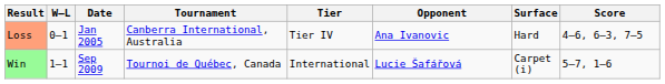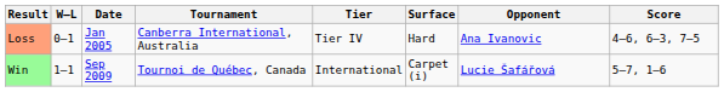 <table class="sortable wikitable">
 <tr>
 <th>Result</th>
 <th style="width:30px" class="unsortable">W–L</th>
 <th style="width:55px">Date</th>
 <th style="width:200px">Tournament</th>
 <th>Tier</th>
+<th style="width:50px">Surface</th>
 <th style="width:170px">Opponent</th>
-<th style="width:50px">Surface</th>
 <th style="width:120px" class="unsortable">Score</th>
 </tr>
 <tr>
 <td style="background:#ffa07a;">Loss</td>
 <td>0–1</td>
 <td><a href='#'>Jan 2005</a></td>
 <td><a href='#'>Canberra International</a>, Australia</td>
 <td>Tier IV</td>
+<td>Hard</td>
 <td> <a href='#'>Ana Ivanovic</a></td>
-<td>Hard</td>
 <td>4–6, 6–3, 7–5</td>
 </tr>
 <tr>
 <td style="background:#98fb98;">Win</td>
 <td>1–1</td>
 <td><a href='#'>Sep 2009</a></td>
 <td><a href='#'>Tournoi de Québec</a>, Canada</td>
 <td>International</td>
+<td>Carpet (i)</td>
 <td> <a href='#'>Lucie Šafářová</a></td>
-<td>Carpet (i)</td>
 <td>5–7, 1–6</td>
 </tr>
 </table>
